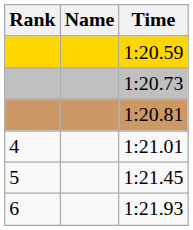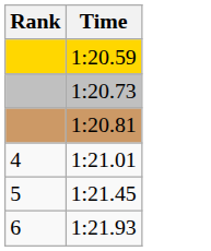 <table class="wikitable">
 <tr>
 <th>Rank</th>
-<th>Name</th>
 <th>Time</th>
 </tr>
 <tr style="background:gold;">
-<td></td>
 <td></td>
 <td>1:20.59</td>
 </tr>
 <tr style="background:silver;">
 <td></td>
-<td></td>
 <td>1:20.73</td>
 </tr>
 <tr style="background:#CC9966;">
-<td></td>
 <td></td>
 <td>1:20.81</td>
 </tr>
 <tr>
 <td>4</td>
-<td></td>
 <td>1:21.01</td>
 </tr>
 <tr>
 <td>5</td>
-<td></td>
 <td>1:21.45</td>
 </tr>
 <tr>
 <td>6</td>
-<td></td>
 <td>1:21.93</td>
 </tr>
 </table>
